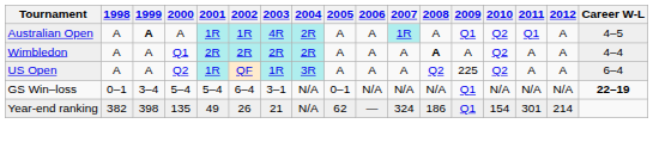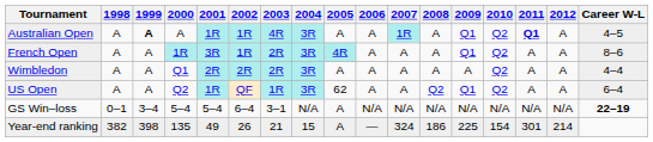 <table class="wikitable">
 <tr>
 <th>Tournament</th>
 <th><a href='#'>1998</a></th>
 <th><a href='#'>1999</a></th>
 <th><a href='#'>2000</a></th>
 <th><a href='#'>2001</a></th>
 <th><a href='#'>2002</a></th>
 <th><a href='#'>2003</a></th>
 <th><a href='#'>2004</a></th>
 <th><a href='#'>2005</a></th>
 <th><a href='#'>2006</a></th>
 <th><a href='#'>2007</a></th>
 <th><a href='#'>2008</a></th>
 <th><a href='#'>2009</a></th>
 <th><a href='#'>2010</a></th>
 <th><a href='#'>2011</a></th>
 <th><a href='#'>2012</a></th>
 <th>Career W-L</th>
 </tr>
 <tr>
 <td style="background:#EFEFEF;"><a href='#'>Australian Open</a></td>
 <td align="center">A</td>
 <td align="center"><strong>A</strong></td>
 <td align="center">A</td>
 <td align="center" style="background:#afeeee;"><a href='#'>1R</a></td>
 <td align="center" style="background:#afeeee;"><a href='#'>1R</a></td>
 <td align="center" style="background:#afeeee;"><a href='#'>4R</a></td>
-<td align="center" style="background:#afeeee;"><a href='#'>2R</a></td>
+<td align="center" style="background:#afeeee;"><a href='#'>3R</a></td>
 <td align="center">A</td>
 <td align="center">A</td>
 <td align="center" style="background:#afeeee;"><a href='#'>1R</a></td>
 <td align="center">A</td>
 <td align="center"><a href='#'>Q1</a></td>
 <td align="center"><a href='#'>Q2</a></td>
-<td align="center"><a href='#'>Q1</a></td>
+<td align="center"><strong><a href='#'>Q1</a></strong></td>
 <td align="center">A</td>
 <td align="center" style="background:#EFEFEF;">4–5</td>
+</tr>
+<tr>
+<td style="background:#EFEFEF;"><a href='#'>French Open</a></td>
+<td align="center">A</td>
+<td align="center">A</td>
+<td align="center" style="background:#afeeee;"><a href='#'>1R</a></td>
+<td align="center" style="background:#afeeee;"><a href='#'>3R</a></td>
+<td align="center" style="background:#afeeee;"><a href='#'>1R</a></td>
+<td align="center" style="background:#afeeee;"><a href='#'>2R</a></td>
+<td align="center" style="background:#afeeee;"><a href='#'>3R</a></td>
+<td align="center" style="background:#afeeee;"><a href='#'>4R</a></td>
+<td align="center">A</td>
+<td align="center">A</td>
+<td align="center">A</td>
+<td align="center"><a href='#'>Q1</a></td>
+<td align="center"><a href='#'>Q2</a></td>
+<td align="center">A</td>
+<td align="center">A</td>
+<td align="center" style="background:#EFEFEF;">8–6</td>
 </tr>
 <tr>
 <td style="background:#EFEFEF;"><a href='#'>Wimbledon</a></td>
 <td align="center">A</td>
 <td align="center">A</td>
 <td align="center"><a href='#'>Q1</a></td>
 <td align="center" style="background:#afeeee;"><a href='#'>2R</a></td>
 <td align="center" style="background:#afeeee;"><a href='#'>2R</a></td>
 <td align="center" style="background:#afeeee;"><a href='#'>2R</a></td>
-<td align="center" style="background:#afeeee;"><a href='#'>2R</a></td>
+<td align="center" style="background:#afeeee;"><a href='#'>3R</a></td>
 <td align="center">A</td>
 <td align="center">A</td>
 <td align="center">A</td>
-<td align="center"><strong>A</strong></td>
+<td align="center">A</td>
 <td align="center">A</td>
 <td align="center"><a href='#'>Q2</a></td>
 <td align="center">A</td>
 <td align="center">A</td>
 <td align="center" style="background:#EFEFEF;">4–4</td>
 </tr>
 <tr>
 <td style="background:#EFEFEF;"><a href='#'>US Open</a></td>
 <td align="center">A</td>
 <td align="center">A</td>
 <td align="center"><a href='#'>Q2</a></td>
 <td align="center" style="background:#afeeee;"><a href='#'>1R</a></td>
 <td align="center" style="background:#ffebcd;"><a href='#'>QF</a></td>
 <td align="center" style="background:#afeeee;"><a href='#'>1R</a></td>
 <td align="center" style="background:#afeeee;"><a href='#'>3R</a></td>
-<td align="center">A</td>
+<td style="text-align:center;">62</td>
 <td align="center">A</td>
 <td align="center">A</td>
 <td align="center"><a href='#'>Q2</a></td>
-<td style="text-align:center;">225</td>
+<td align="center"><a href='#'>Q1</a></td>
 <td align="center"><a href='#'>Q2</a></td>
 <td align="center">A</td>
 <td align="center">A</td>
 <td align="center" style="background:#EFEFEF;">6–4</td>
 </tr>
 <tr>
 <td>GS Win–loss</td>
 <td align="center">0–1</td>
 <td align="center">3–4</td>
 <td align="center">5–4</td>
 <td align="center">5–4</td>
 <td align="center">6–4</td>
 <td align="center">3–1</td>
 <td align="center">N/A</td>
-<td align="center">0–1</td>
+<td align="center">A</td>
 <td align="center">N/A</td>
 <td align="center">N/A</td>
 <td align="center">N/A</td>
-<td align="center"><a href='#'>Q1</a></td>
+<td align="center">N/A</td>
 <td align="center">N/A</td>
 <td align="center">N/A</td>
 <td align="center">N/A</td>
 <td align="center"><strong>22–19</strong></td>
 </tr>
 <tr style="background:#efefef;">
 <td>Year-end ranking</td>
 <td style="text-align:center;">382</td>
 <td style="text-align:center;">398</td>
 <td style="text-align:center;">135</td>
 <td style="text-align:center;">49</td>
 <td style="text-align:center;">26</td>
 <td style="text-align:center;">21</td>
-<td align="center">N/A</td>
-<td style="text-align:center;">62</td>
+<td style="text-align:center;">15</td>
+<td align="center">A</td>
 <td style="text-align:center;">—</td>
 <td style="text-align:center;">324</td>
 <td style="text-align:center;">186</td>
-<td align="center"><a href='#'>Q1</a></td>
+<td style="text-align:center;">225</td>
 <td style="text-align:center;">154</td>
 <td style="text-align:center;">301</td>
 <td style="text-align:center;">214</td>
 </tr>
 </table>
